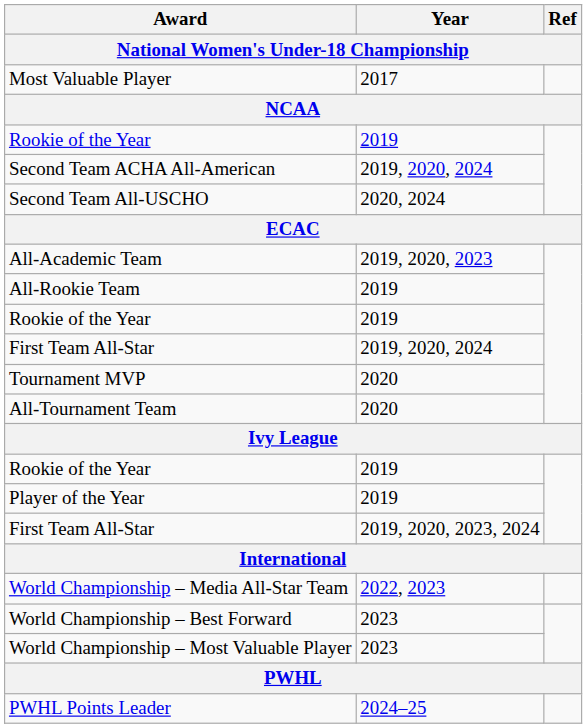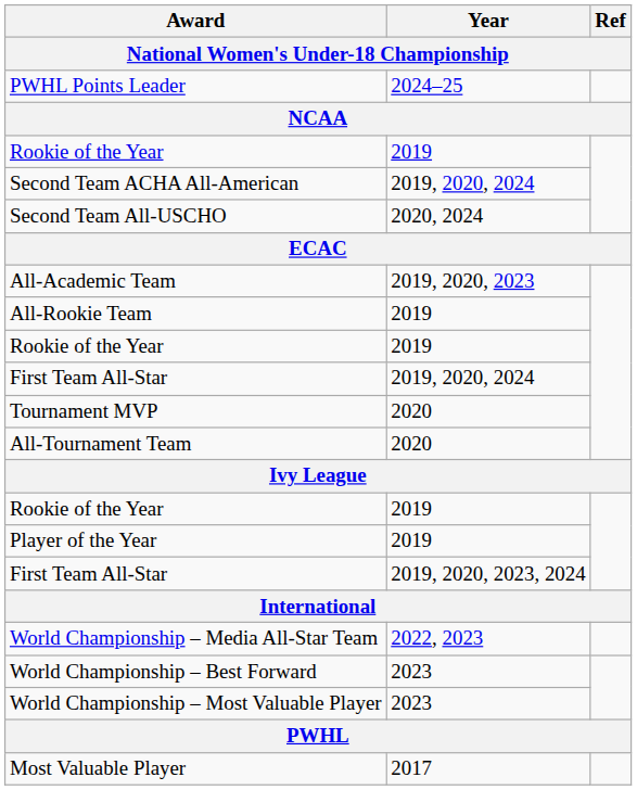 <table class="wikitable">
 <tr>
 <th>Award</th>
 <th>Year</th>
 <th>Ref</th>
 </tr>
 <tr>
 <th colspan="3"><a href='#'>National Women's Under-18 Championship</a></th>
 </tr>
 <tr>
-<td>Most Valuable Player</td>
-<td>2017</td>
+<td><a href='#'>PWHL Points Leader</a></td>
+<td><a href='#'>2024–25</a></td>
 <td></td>
 </tr>
 <tr>
 <th colspan="3"><a href='#'>NCAA</a></th>
 </tr>
 <tr>
 <td><a href='#'>Rookie of the Year</a></td>
 <td><a href='#'>2019</a></td>
 <td rowspan="3"></td>
 </tr>
 <tr>
 <td>Second Team ACHA All-American</td>
 <td>2019, <a href='#'>2020</a>, <a href='#'>2024</a></td>
 </tr>
 <tr>
 <td>Second Team All-USCHO</td>
 <td>2020, 2024</td>
 </tr>
 <tr>
 <th colspan="3"><a href='#'>ECAC</a></th>
 </tr>
 <tr>
 <td>All-Academic Team</td>
 <td>2019, 2020, <a href='#'>2023</a></td>
 <td rowspan="6"></td>
 </tr>
 <tr>
 <td>All-Rookie Team</td>
 <td>2019</td>
 </tr>
 <tr>
 <td>Rookie of the Year</td>
 <td>2019</td>
 </tr>
 <tr>
 <td>First Team All-Star</td>
 <td>2019, 2020, 2024</td>
 </tr>
 <tr>
 <td>Tournament MVP</td>
 <td>2020</td>
 </tr>
 <tr>
 <td>All-Tournament Team</td>
 <td>2020</td>
 </tr>
 <tr>
 <th colspan="3"><a href='#'>Ivy League</a></th>
 </tr>
 <tr>
 <td>Rookie of the Year</td>
 <td>2019</td>
 <td rowspan="3"></td>
 </tr>
 <tr>
 <td>Player of the Year</td>
 <td>2019</td>
 </tr>
 <tr>
 <td>First Team All-Star</td>
 <td>2019, 2020, 2023, 2024</td>
 </tr>
 <tr>
 <th colspan="3"><a href='#'>International</a></th>
 </tr>
 <tr>
 <td><a href='#'>World Championship</a> – Media All-Star Team</td>
 <td><a href='#'>2022</a>, <a href='#'>2023</a></td>
 <td></td>
 </tr>
 <tr>
 <td>World Championship – Best Forward</td>
 <td>2023</td>
 <td rowspan="2"></td>
 </tr>
 <tr>
 <td>World Championship – Most Valuable Player</td>
 <td>2023</td>
 </tr>
 <tr>
 <th colspan="3"><a href='#'>PWHL</a></th>
 </tr>
 <tr>
-<td><a href='#'>PWHL Points Leader</a></td>
-<td><a href='#'>2024–25</a></td>
+<td>Most Valuable Player</td>
+<td>2017</td>
 <td></td>
 </tr>
 </table>
